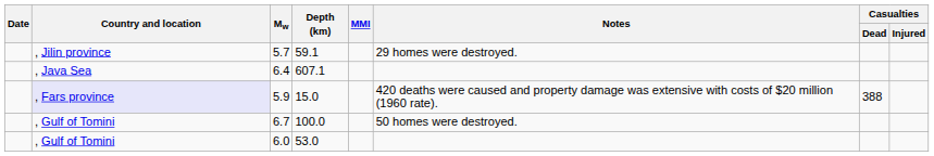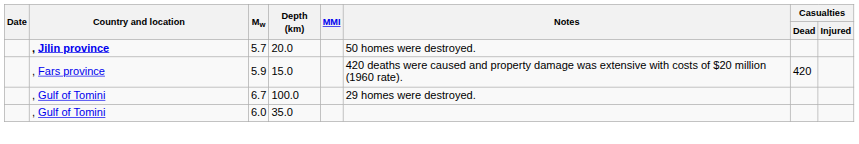 <table class="wikitable sortable sort-under" style="border:1px black; margin-left:1em;">
 <tr>
 <th rowspan="2"><small>Date</small></th>
 <th rowspan="2" style="width: 310px"><small>Country and location</small></th>
 <th rowspan="2"><small>M<sub>w</sub></small></th>
 <th rowspan="2"><small>Depth (km)</small></th>
 <th rowspan="2"><small><a href='#'>MMI</a></small></th>
 <th rowspan="2" class="unsortable"><small>Notes</small></th>
 <th colspan="2"><small>Casualties</small></th>
 </tr>
 <tr>
 <th><small>Dead</small></th>
 <th><small>Injured</small></th>
 </tr>
 <tr>
 <td></td>
-<td>, <a href='#'>Jilin province</a></td>
+<td><strong>, <a href='#'>Jilin province</a></strong></td>
 <td>5.7</td>
-<td>59.1</td>
+<td>20.0</td>
 <td></td>
-<td>29 homes were destroyed.</td>
+<td>50 homes were destroyed.</td>
 <td></td>
 <td></td>
 </tr>
 <tr>
 <td></td>
-<td>, <a href='#'>Java Sea</a></td>
-<td>6.4</td>
-<td>607.1</td>
-<td></td>
-<td></td>
-<td></td>
-<td></td>
-</tr>
-<tr>
-<td></td>
-<td style="background: lavender;">, <a href='#'>Fars province</a></td>
+<td>, <a href='#'>Fars province</a></td>
 <td>5.9</td>
 <td>15.0</td>
 <td></td>
 <td>420 deaths were caused and property damage was extensive with costs of $20 million (1960 rate).</td>
-<td>388</td>
+<td>420</td>
 <td></td>
 </tr>
 <tr>
 <td></td>
 <td>, <a href='#'>Gulf of Tomini</a></td>
 <td>6.7</td>
 <td>100.0</td>
 <td></td>
-<td>50 homes were destroyed.</td>
+<td>29 homes were destroyed.</td>
 <td></td>
 <td></td>
 </tr>
 <tr>
 <td></td>
 <td>, <a href='#'>Gulf of Tomini</a></td>
 <td>6.0</td>
-<td>53.0</td>
+<td>35.0</td>
 <td></td>
 <td></td>
 <td></td>
 <td></td>
 </tr>
 </table>
